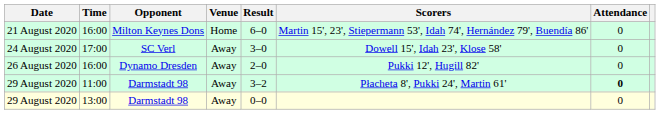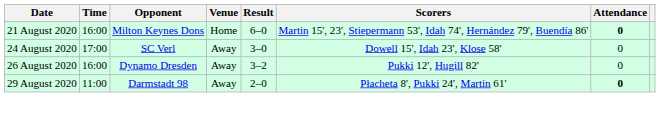 <table class="wikitable sortable" style="text-align:center">
 <tr>
 <th>Date</th>
 <th>Time</th>
 <th>Opponent</th>
 <th>Venue</th>
 <th>Result</th>
 <th class="unsortable">Scorers</th>
 <th>Attendance</th>
 <th class="unsortable"></th>
 </tr>
 <tr style="background-color: #d0ffe3;">
 <td>21 August 2020</td>
 <td>16:00</td>
 <td><a href='#'>Milton Keynes Dons</a></td>
 <td>Home</td>
 <td>6–0</td>
 <td><a href='#'>Martin</a> 15', 23', <a href='#'>Stiepermann</a> 53', <a href='#'>Idah</a> 74', <a href='#'>Hernández</a> 79', <a href='#'>Buendía</a> 86'</td>
-<td>0</td>
+<td><strong>0</strong></td>
 <td></td>
 </tr>
 <tr style="background-color: #d0ffe3;">
 <td>24 August 2020</td>
 <td>17:00</td>
 <td><a href='#'>SC Verl</a></td>
 <td>Away</td>
 <td>3–0</td>
 <td><a href='#'>Dowell</a> 15', <a href='#'>Idah</a> 23', <a href='#'>Klose</a> 58'</td>
 <td>0</td>
 <td></td>
 </tr>
 <tr style="background-color: #d0ffe3;">
 <td>26 August 2020</td>
 <td>16:00</td>
 <td><a href='#'>Dynamo Dresden</a></td>
 <td>Away</td>
-<td>2–0</td>
+<td>3–2</td>
 <td><a href='#'>Pukki</a> 12', <a href='#'>Hugill</a> 82'</td>
 <td>0</td>
 <td></td>
 </tr>
 <tr style="background-color: #d0ffe3;">
 <td>29 August 2020</td>
 <td>11:00</td>
 <td><a href='#'>Darmstadt 98</a></td>
 <td>Away</td>
-<td>3–2</td>
+<td>2–0</td>
 <td><a href='#'>Płacheta</a> 8', <a href='#'>Pukki</a> 24', <a href='#'>Martin</a> 61'</td>
 <td><strong>0</strong></td>
 <td></td>
 </tr>
-<tr style="background-color: #ffffdd;">
-<td>29 August 2020</td>
-<td>13:00</td>
-<td><a href='#'>Darmstadt 98</a></td>
-<td>Away</td>
-<td>0–0</td>
-<td></td>
-<td>0</td>
-<td></td>
-</tr>
 </table>
